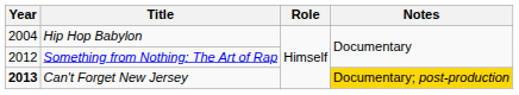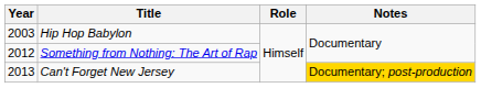 <table class="wikitable sortable">
 <tr>
 <th>Year</th>
 <th>Title</th>
 <th>Role</th>
 <th>Notes</th>
 </tr>
 <tr>
-<td>2004</td>
+<td>2003</td>
 <td><em>Hip Hop Babylon</em></td>
 <td rowspan="3">Himself</td>
 <td rowspan="2">Documentary</td>
 </tr>
 <tr>
 <td>2012</td>
 <td><em><a href='#'>Something from Nothing: The Art of Rap</a></em></td>
 </tr>
 <tr>
-<td><strong>2013</strong></td>
+<td>2013</td>
 <td><em>Can't Forget New Jersey</em></td>
 <td style="background: gold;">Documentary; <em>post-production</em></td>
 </tr>
 </table>
